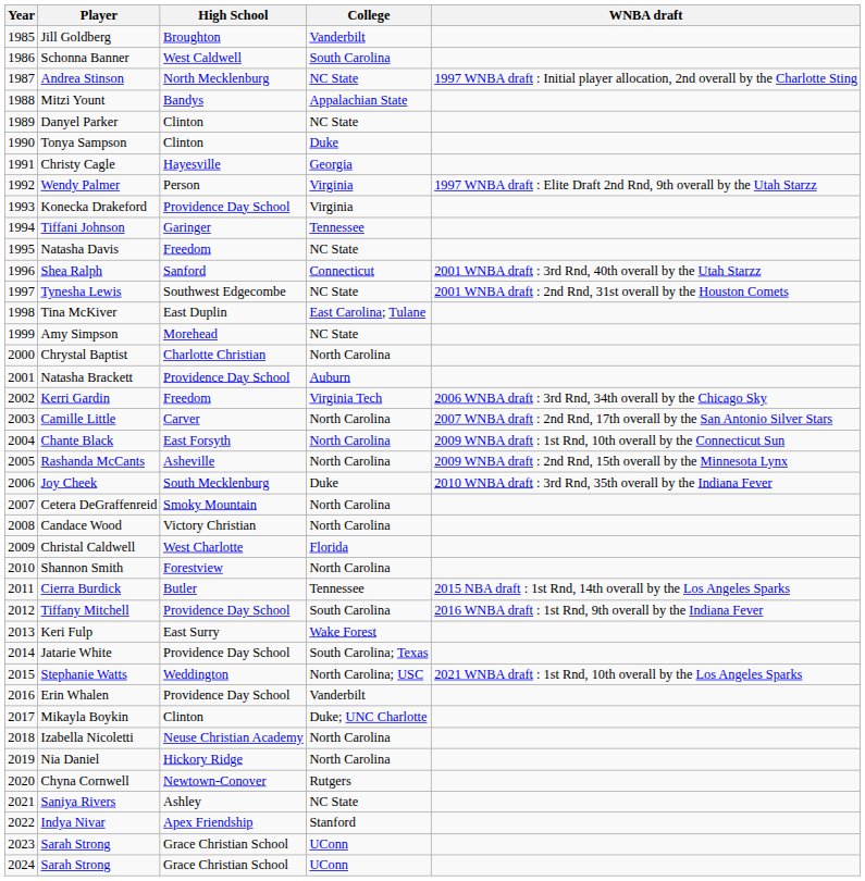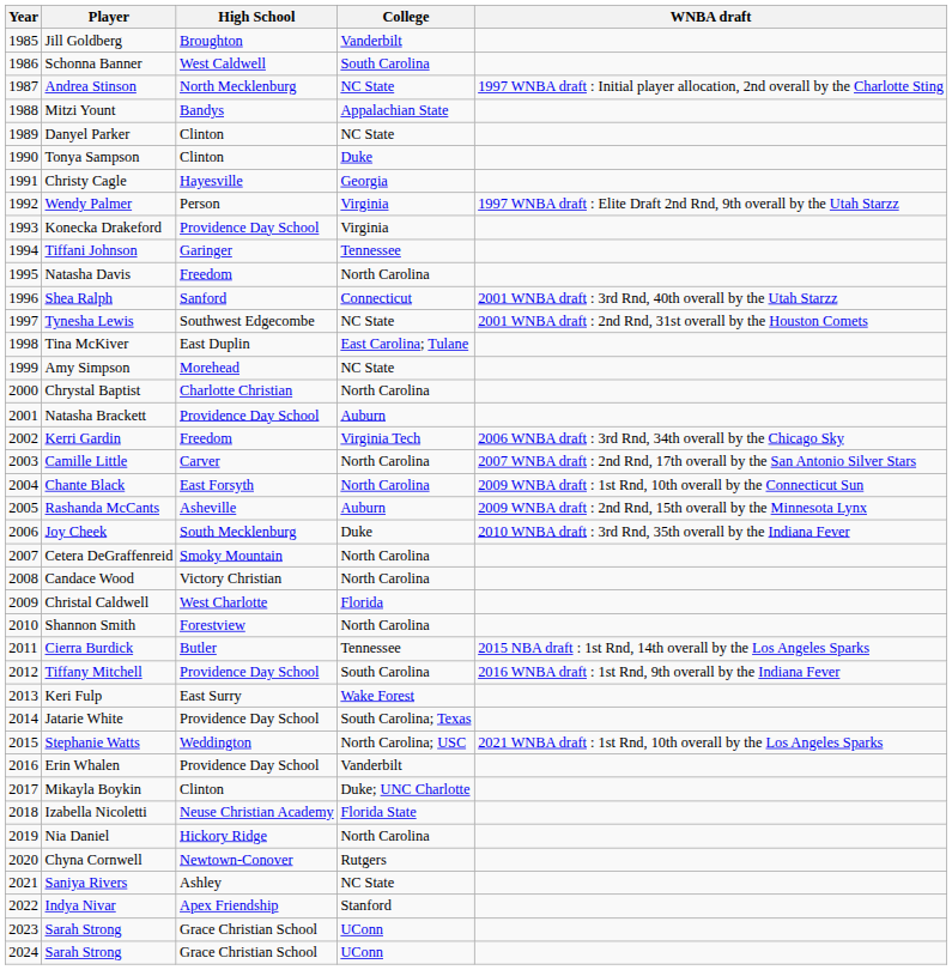 <table class="wikitable sortable">
 <tr>
 <th>Year</th>
 <th>Player</th>
 <th>High School</th>
 <th>College</th>
 <th>WNBA draft</th>
 </tr>
 <tr>
 <td>1985</td>
 <td>Jill Goldberg</td>
 <td><a href='#'>Broughton</a></td>
 <td><a href='#'>Vanderbilt</a></td>
 <td></td>
 </tr>
 <tr>
 <td>1986</td>
 <td>Schonna Banner</td>
 <td><a href='#'>West Caldwell</a></td>
 <td><a href='#'>South Carolina</a></td>
 <td></td>
 </tr>
 <tr>
 <td>1987</td>
 <td><a href='#'>Andrea Stinson</a></td>
 <td><a href='#'>North Mecklenburg</a></td>
 <td><a href='#'>NC State</a></td>
 <td><a href='#'>1997 WNBA draft</a> : Initial player allocation, 2nd overall by the <a href='#'>Charlotte Sting</a></td>
 </tr>
 <tr>
 <td>1988</td>
 <td>Mitzi Yount</td>
 <td><a href='#'>Bandys</a></td>
 <td><a href='#'>Appalachian State</a></td>
 <td></td>
 </tr>
 <tr>
 <td>1989</td>
 <td>Danyel Parker</td>
 <td>Clinton</td>
 <td>NC State</td>
 <td></td>
 </tr>
 <tr>
 <td>1990</td>
 <td>Tonya Sampson</td>
 <td>Clinton</td>
 <td><a href='#'>Duke</a></td>
 <td></td>
 </tr>
 <tr>
 <td>1991</td>
 <td>Christy Cagle</td>
 <td><a href='#'>Hayesville</a></td>
 <td><a href='#'>Georgia</a></td>
 <td></td>
 </tr>
 <tr>
 <td>1992</td>
 <td><a href='#'>Wendy Palmer</a></td>
 <td>Person</td>
 <td><a href='#'>Virginia</a></td>
 <td><a href='#'>1997 WNBA draft</a> : Elite Draft 2nd Rnd, 9th overall by the <a href='#'>Utah Starzz</a></td>
 </tr>
 <tr>
 <td>1993</td>
 <td>Konecka Drakeford</td>
 <td><a href='#'>Providence Day School</a></td>
 <td>Virginia</td>
 <td></td>
 </tr>
 <tr>
 <td>1994</td>
 <td><a href='#'>Tiffani Johnson</a></td>
 <td><a href='#'>Garinger</a></td>
 <td><a href='#'>Tennessee</a></td>
 <td></td>
 </tr>
 <tr>
 <td>1995</td>
 <td>Natasha Davis</td>
 <td><a href='#'>Freedom</a></td>
-<td>NC State</td>
+<td>North Carolina</td>
 <td></td>
 </tr>
 <tr>
 <td>1996</td>
 <td><a href='#'>Shea Ralph</a></td>
 <td><a href='#'>Sanford</a></td>
 <td><a href='#'>Connecticut</a></td>
 <td><a href='#'>2001 WNBA draft</a> : 3rd Rnd, 40th overall by the <a href='#'>Utah Starzz</a></td>
 </tr>
 <tr>
 <td>1997</td>
 <td><a href='#'>Tynesha Lewis</a></td>
 <td>Southwest Edgecombe</td>
 <td>NC State</td>
 <td><a href='#'>2001 WNBA draft</a> : 2nd Rnd, 31st overall by the <a href='#'>Houston Comets</a></td>
 </tr>
 <tr>
 <td>1998</td>
 <td>Tina McKiver</td>
 <td>East Duplin</td>
 <td><a href='#'>East Carolina</a>; <a href='#'>Tulane</a></td>
 <td></td>
 </tr>
 <tr>
 <td>1999</td>
 <td>Amy Simpson</td>
 <td><a href='#'>Morehead</a></td>
 <td>NC State</td>
 <td></td>
 </tr>
 <tr>
 <td>2000</td>
 <td>Chrystal Baptist</td>
 <td><a href='#'>Charlotte Christian</a></td>
 <td>North Carolina</td>
 <td></td>
 </tr>
 <tr>
 <td>2001</td>
 <td>Natasha Brackett</td>
 <td><a href='#'>Providence Day School</a></td>
 <td><a href='#'>Auburn</a></td>
 <td></td>
 </tr>
 <tr>
 <td>2002</td>
 <td><a href='#'>Kerri Gardin</a></td>
 <td><a href='#'>Freedom</a></td>
 <td><a href='#'>Virginia Tech</a></td>
 <td><a href='#'>2006 WNBA draft</a> : 3rd Rnd, 34th overall by the <a href='#'>Chicago Sky</a></td>
 </tr>
 <tr>
 <td>2003</td>
 <td><a href='#'>Camille Little</a></td>
 <td><a href='#'>Carver</a></td>
 <td>North Carolina</td>
 <td><a href='#'>2007 WNBA draft</a> : 2nd Rnd, 17th overall by the <a href='#'>San Antonio Silver Stars</a></td>
 </tr>
 <tr>
 <td>2004</td>
 <td><a href='#'>Chante Black</a></td>
 <td><a href='#'>East Forsyth</a></td>
 <td><a href='#'>North Carolina</a></td>
 <td><a href='#'>2009 WNBA draft</a> : 1st Rnd, 10th overall by the <a href='#'>Connecticut Sun</a></td>
 </tr>
 <tr>
 <td>2005</td>
 <td><a href='#'>Rashanda McCants</a></td>
 <td><a href='#'>Asheville</a></td>
-<td>North Carolina</td>
+<td><a href='#'>Auburn</a></td>
 <td><a href='#'>2009 WNBA draft</a> : 2nd Rnd, 15th overall by the <a href='#'>Minnesota Lynx</a></td>
 </tr>
 <tr>
 <td>2006</td>
 <td><a href='#'>Joy Cheek</a></td>
 <td><a href='#'>South Mecklenburg</a></td>
 <td>Duke</td>
 <td><a href='#'>2010 WNBA draft</a> : 3rd Rnd, 35th overall by the <a href='#'>Indiana Fever</a></td>
 </tr>
 <tr>
 <td>2007</td>
 <td>Cetera DeGraffenreid</td>
 <td><a href='#'>Smoky Mountain</a></td>
 <td>North Carolina</td>
 <td></td>
 </tr>
 <tr>
 <td>2008</td>
 <td>Candace Wood</td>
 <td>Victory Christian</td>
 <td>North Carolina</td>
 <td></td>
 </tr>
 <tr>
 <td>2009</td>
 <td>Christal Caldwell</td>
 <td><a href='#'>West Charlotte</a></td>
 <td><a href='#'>Florida</a></td>
 <td></td>
 </tr>
 <tr>
 <td>2010</td>
 <td>Shannon Smith</td>
 <td><a href='#'>Forestview</a></td>
 <td>North Carolina</td>
 <td></td>
 </tr>
 <tr>
 <td>2011</td>
 <td><a href='#'>Cierra Burdick</a></td>
 <td><a href='#'>Butler</a></td>
 <td>Tennessee</td>
 <td><a href='#'>2015 NBA draft</a> : 1st Rnd, 14th overall by the <a href='#'>Los Angeles Sparks</a></td>
 </tr>
 <tr>
 <td>2012</td>
 <td><a href='#'>Tiffany Mitchell</a></td>
 <td><a href='#'>Providence Day School</a></td>
 <td>South Carolina</td>
 <td><a href='#'>2016 WNBA draft</a> : 1st Rnd, 9th overall by the <a href='#'>Indiana Fever</a></td>
 </tr>
 <tr>
 <td>2013</td>
 <td>Keri Fulp</td>
 <td>East Surry</td>
 <td><a href='#'>Wake Forest</a></td>
 <td></td>
 </tr>
 <tr>
 <td>2014</td>
 <td>Jatarie White</td>
 <td>Providence Day School</td>
 <td>South Carolina; <a href='#'>Texas</a></td>
 <td></td>
 </tr>
 <tr>
 <td>2015</td>
 <td><a href='#'>Stephanie Watts</a></td>
 <td><a href='#'>Weddington</a></td>
 <td>North Carolina; <a href='#'>USC</a></td>
 <td><a href='#'>2021 WNBA draft</a> : 1st Rnd, 10th overall by the <a href='#'>Los Angeles Sparks</a></td>
 </tr>
 <tr>
 <td>2016</td>
 <td>Erin Whalen</td>
 <td>Providence Day School</td>
 <td>Vanderbilt</td>
 <td></td>
 </tr>
 <tr>
 <td>2017</td>
 <td>Mikayla Boykin</td>
 <td>Clinton</td>
 <td>Duke; <a href='#'>UNC Charlotte</a></td>
 <td></td>
 </tr>
 <tr>
 <td>2018</td>
 <td>Izabella Nicoletti</td>
 <td><a href='#'>Neuse Christian Academy</a></td>
-<td>North Carolina</td>
+<td><a href='#'>Florida State</a></td>
 <td></td>
 </tr>
 <tr>
 <td>2019</td>
 <td>Nia Daniel</td>
 <td><a href='#'>Hickory Ridge</a></td>
 <td>North Carolina</td>
 <td></td>
 </tr>
 <tr>
 <td>2020</td>
 <td>Chyna Cornwell</td>
 <td><a href='#'>Newtown-Conover</a></td>
 <td>Rutgers</td>
 <td></td>
 </tr>
 <tr>
 <td>2021</td>
 <td><a href='#'>Saniya Rivers</a></td>
 <td>Ashley</td>
 <td>NC State</td>
 <td></td>
 </tr>
 <tr>
 <td>2022</td>
 <td><a href='#'>Indya Nivar</a></td>
 <td><a href='#'>Apex Friendship</a></td>
 <td>Stanford</td>
 <td></td>
 </tr>
 <tr>
 <td>2023</td>
 <td><a href='#'>Sarah Strong</a></td>
 <td>Grace Christian School</td>
 <td><a href='#'>UConn</a></td>
 <td></td>
 </tr>
 <tr>
 <td>2024</td>
 <td><a href='#'>Sarah Strong</a></td>
 <td>Grace Christian School</td>
 <td><a href='#'>UConn</a></td>
 <td></td>
 </tr>
 </table>
